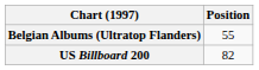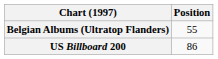 <table class="wikitable sortable plainrowheaders" style="text-align:center">
 <tr>
 <th scope="col">Chart (1997)</th>
 <th scope="col">Position</th>
 </tr>
 <tr>
 <th scope="row">Belgian Albums (Ultratop Flanders)</th>
 <td>55</td>
 </tr>
 <tr>
 <th scope="row">US <em>Billboard</em> 200</th>
-<td>82</td>
+<td>86</td>
 </tr>
 </table>
